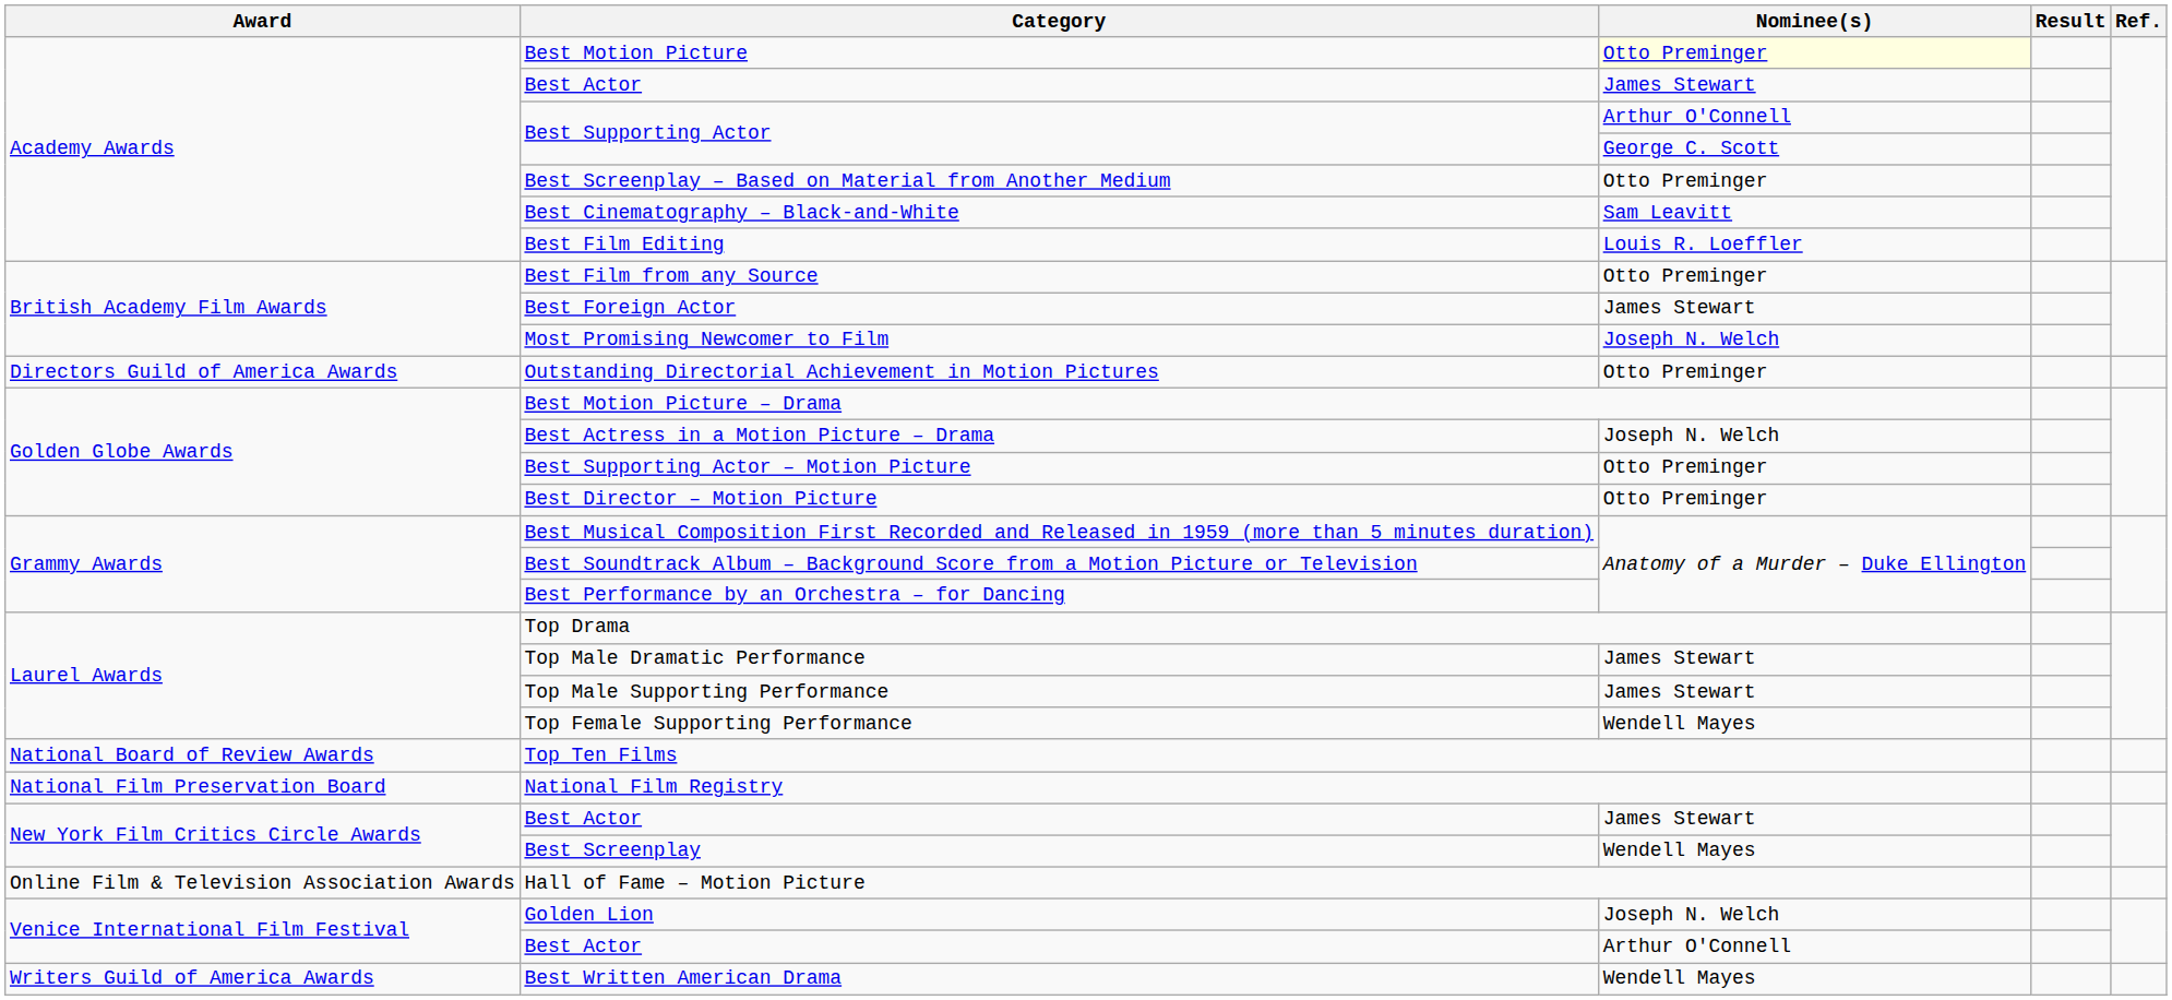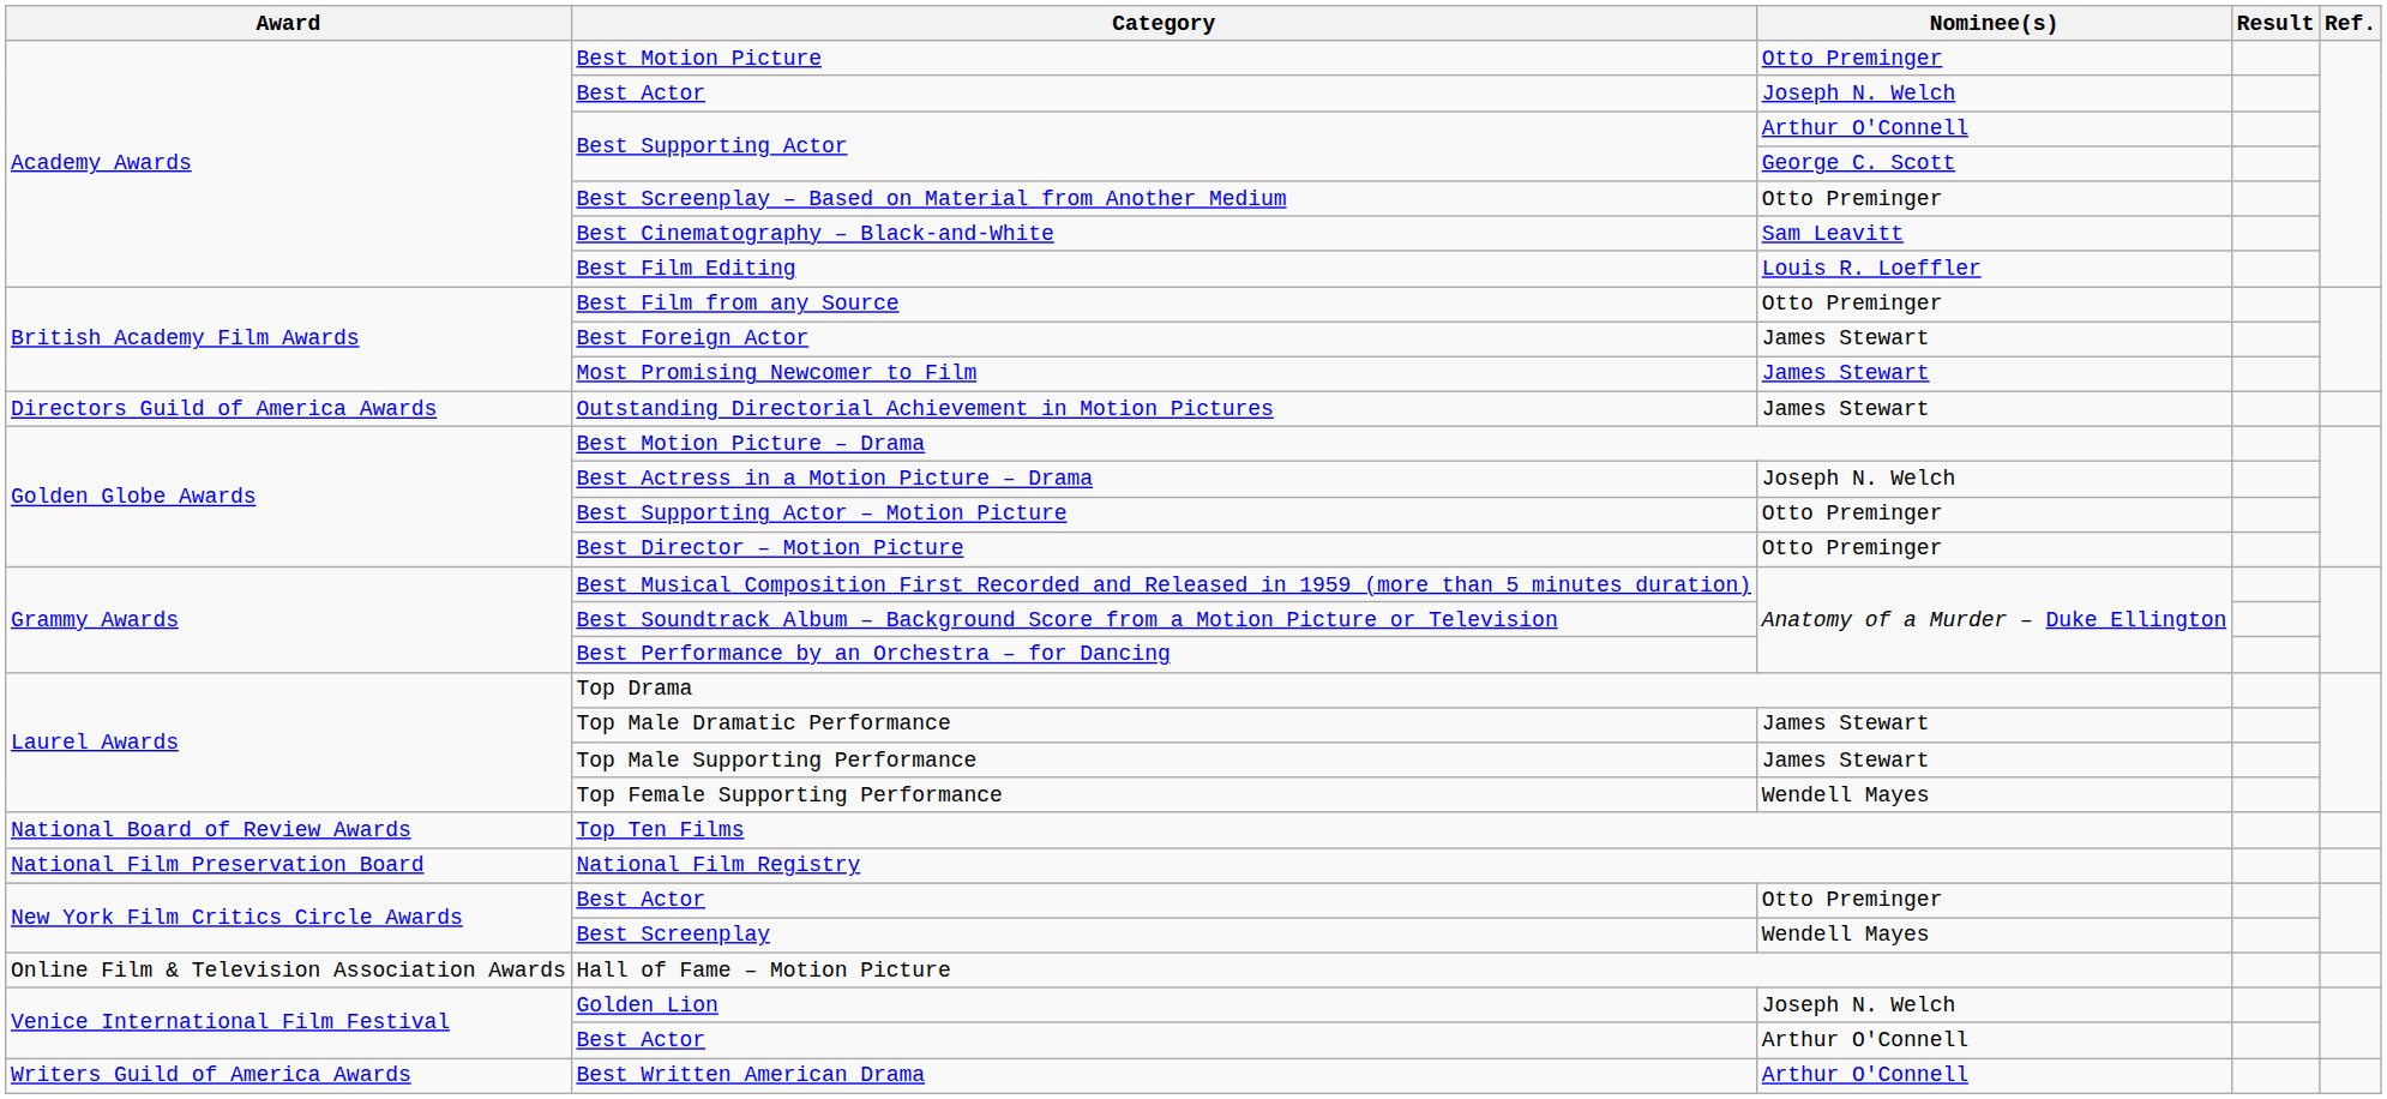 <table class="wikitable plainrowheaders">
 <tr>
 <th>Award</th>
 <th>Category</th>
 <th>Nominee(s)</th>
 <th>Result</th>
 <th>Ref.</th>
 </tr>
 <tr>
 <td rowspan="7"><a href='#'>Academy Awards</a></td>
 <td><a href='#'>Best Motion Picture</a></td>
-<td style="background: lightyellow;"><a href='#'>Otto Preminger</a></td>
+<td><a href='#'>Otto Preminger</a></td>
 <td></td>
 <td align="center" rowspan="7"></td>
 </tr>
 <tr>
 <td><a href='#'>Best Actor</a></td>
-<td><a href='#'>James Stewart</a></td>
+<td><a href='#'>Joseph N. Welch</a></td>
 <td></td>
 </tr>
 <tr>
 <td rowspan="2"><a href='#'>Best Supporting Actor</a></td>
 <td><a href='#'>Arthur O'Connell</a></td>
 <td></td>
 </tr>
 <tr>
 <td><a href='#'>George C. Scott</a></td>
 <td></td>
 </tr>
 <tr>
 <td><a href='#'>Best Screenplay – Based on Material from Another Medium</a></td>
 <td>Otto Preminger</td>
 <td></td>
 </tr>
 <tr>
 <td><a href='#'>Best Cinematography – Black-and-White</a></td>
 <td><a href='#'>Sam Leavitt</a></td>
 <td></td>
 </tr>
 <tr>
 <td><a href='#'>Best Film Editing</a></td>
 <td><a href='#'>Louis R. Loeffler</a></td>
 <td></td>
 </tr>
 <tr>
 <td rowspan="3"><a href='#'>British Academy Film Awards</a></td>
 <td><a href='#'>Best Film from any Source</a></td>
 <td>Otto Preminger</td>
 <td></td>
 <td align="center" rowspan="3"></td>
 </tr>
 <tr>
 <td><a href='#'>Best Foreign Actor</a></td>
 <td>James Stewart</td>
 <td></td>
 </tr>
 <tr>
 <td><a href='#'>Most Promising Newcomer to Film</a></td>
-<td><a href='#'>Joseph N. Welch</a></td>
+<td><a href='#'>James Stewart</a></td>
 <td></td>
 </tr>
 <tr>
 <td><a href='#'>Directors Guild of America Awards</a></td>
 <td><a href='#'>Outstanding Directorial Achievement in Motion Pictures</a></td>
-<td>Otto Preminger</td>
+<td>James Stewart</td>
 <td></td>
 <td align="center"></td>
 </tr>
 <tr>
 <td rowspan="4"><a href='#'>Golden Globe Awards</a></td>
 <td colspan="2"><a href='#'>Best Motion Picture – Drama</a></td>
 <td></td>
 <td align="center" rowspan="4"></td>
 </tr>
 <tr>
 <td><a href='#'>Best Actress in a Motion Picture – Drama</a></td>
 <td>Joseph N. Welch</td>
 <td></td>
 </tr>
 <tr>
 <td><a href='#'>Best Supporting Actor – Motion Picture</a></td>
 <td>Otto Preminger</td>
 <td></td>
 </tr>
 <tr>
 <td><a href='#'>Best Director – Motion Picture</a></td>
 <td>Otto Preminger</td>
 <td></td>
 </tr>
 <tr>
 <td rowspan="3"><a href='#'>Grammy Awards</a></td>
 <td><a href='#'>Best Musical Composition First Recorded and Released in 1959 (more than 5 minutes duration)</a></td>
 <td rowspan="3"><em>Anatomy of a Murder</em> – <a href='#'>Duke Ellington</a></td>
 <td></td>
 <td align="center" rowspan="3"></td>
 </tr>
 <tr>
 <td><a href='#'>Best Soundtrack Album – Background Score from a Motion Picture or Television</a></td>
 <td></td>
 </tr>
 <tr>
 <td><a href='#'>Best Performance by an Orchestra – for Dancing</a></td>
 <td></td>
 </tr>
 <tr>
 <td rowspan="4"><a href='#'>Laurel Awards</a></td>
 <td colspan="2">Top Drama</td>
 <td></td>
 <td align="center" rowspan="4"></td>
 </tr>
 <tr>
 <td>Top Male Dramatic Performance</td>
 <td>James Stewart</td>
 <td></td>
 </tr>
 <tr>
 <td>Top Male Supporting Performance</td>
 <td>James Stewart</td>
 <td></td>
 </tr>
 <tr>
 <td>Top Female Supporting Performance</td>
 <td>Wendell Mayes</td>
 <td></td>
 </tr>
 <tr>
 <td><a href='#'>National Board of Review Awards</a></td>
 <td colspan="2"><a href='#'>Top Ten Films</a></td>
 <td></td>
 <td align="center"></td>
 </tr>
 <tr>
 <td><a href='#'>National Film Preservation Board</a></td>
 <td colspan="2"><a href='#'>National Film Registry</a></td>
 <td></td>
 <td align="center"></td>
 </tr>
 <tr>
 <td rowspan="2"><a href='#'>New York Film Critics Circle Awards</a></td>
 <td><a href='#'>Best Actor</a></td>
-<td>James Stewart</td>
+<td>Otto Preminger</td>
 <td></td>
 <td align="center" rowspan="2"></td>
 </tr>
 <tr>
 <td><a href='#'>Best Screenplay</a></td>
 <td>Wendell Mayes</td>
 <td></td>
 </tr>
 <tr>
 <td>Online Film & Television Association Awards</td>
 <td colspan="2">Hall of Fame – Motion Picture</td>
 <td></td>
 <td align="center"></td>
 </tr>
 <tr>
 <td rowspan="2"><a href='#'>Venice International Film Festival</a></td>
 <td><a href='#'>Golden Lion</a></td>
 <td>Joseph N. Welch</td>
 <td></td>
 <td align="center" rowspan="2"></td>
 </tr>
 <tr>
 <td><a href='#'>Best Actor</a></td>
 <td>Arthur O'Connell</td>
 <td></td>
 </tr>
 <tr>
 <td><a href='#'>Writers Guild of America Awards</a></td>
 <td><a href='#'>Best Written American Drama</a></td>
-<td>Wendell Mayes</td>
+<td><a href='#'>Arthur O'Connell</a></td>
 <td></td>
 <td align="center"></td>
 </tr>
 </table>
